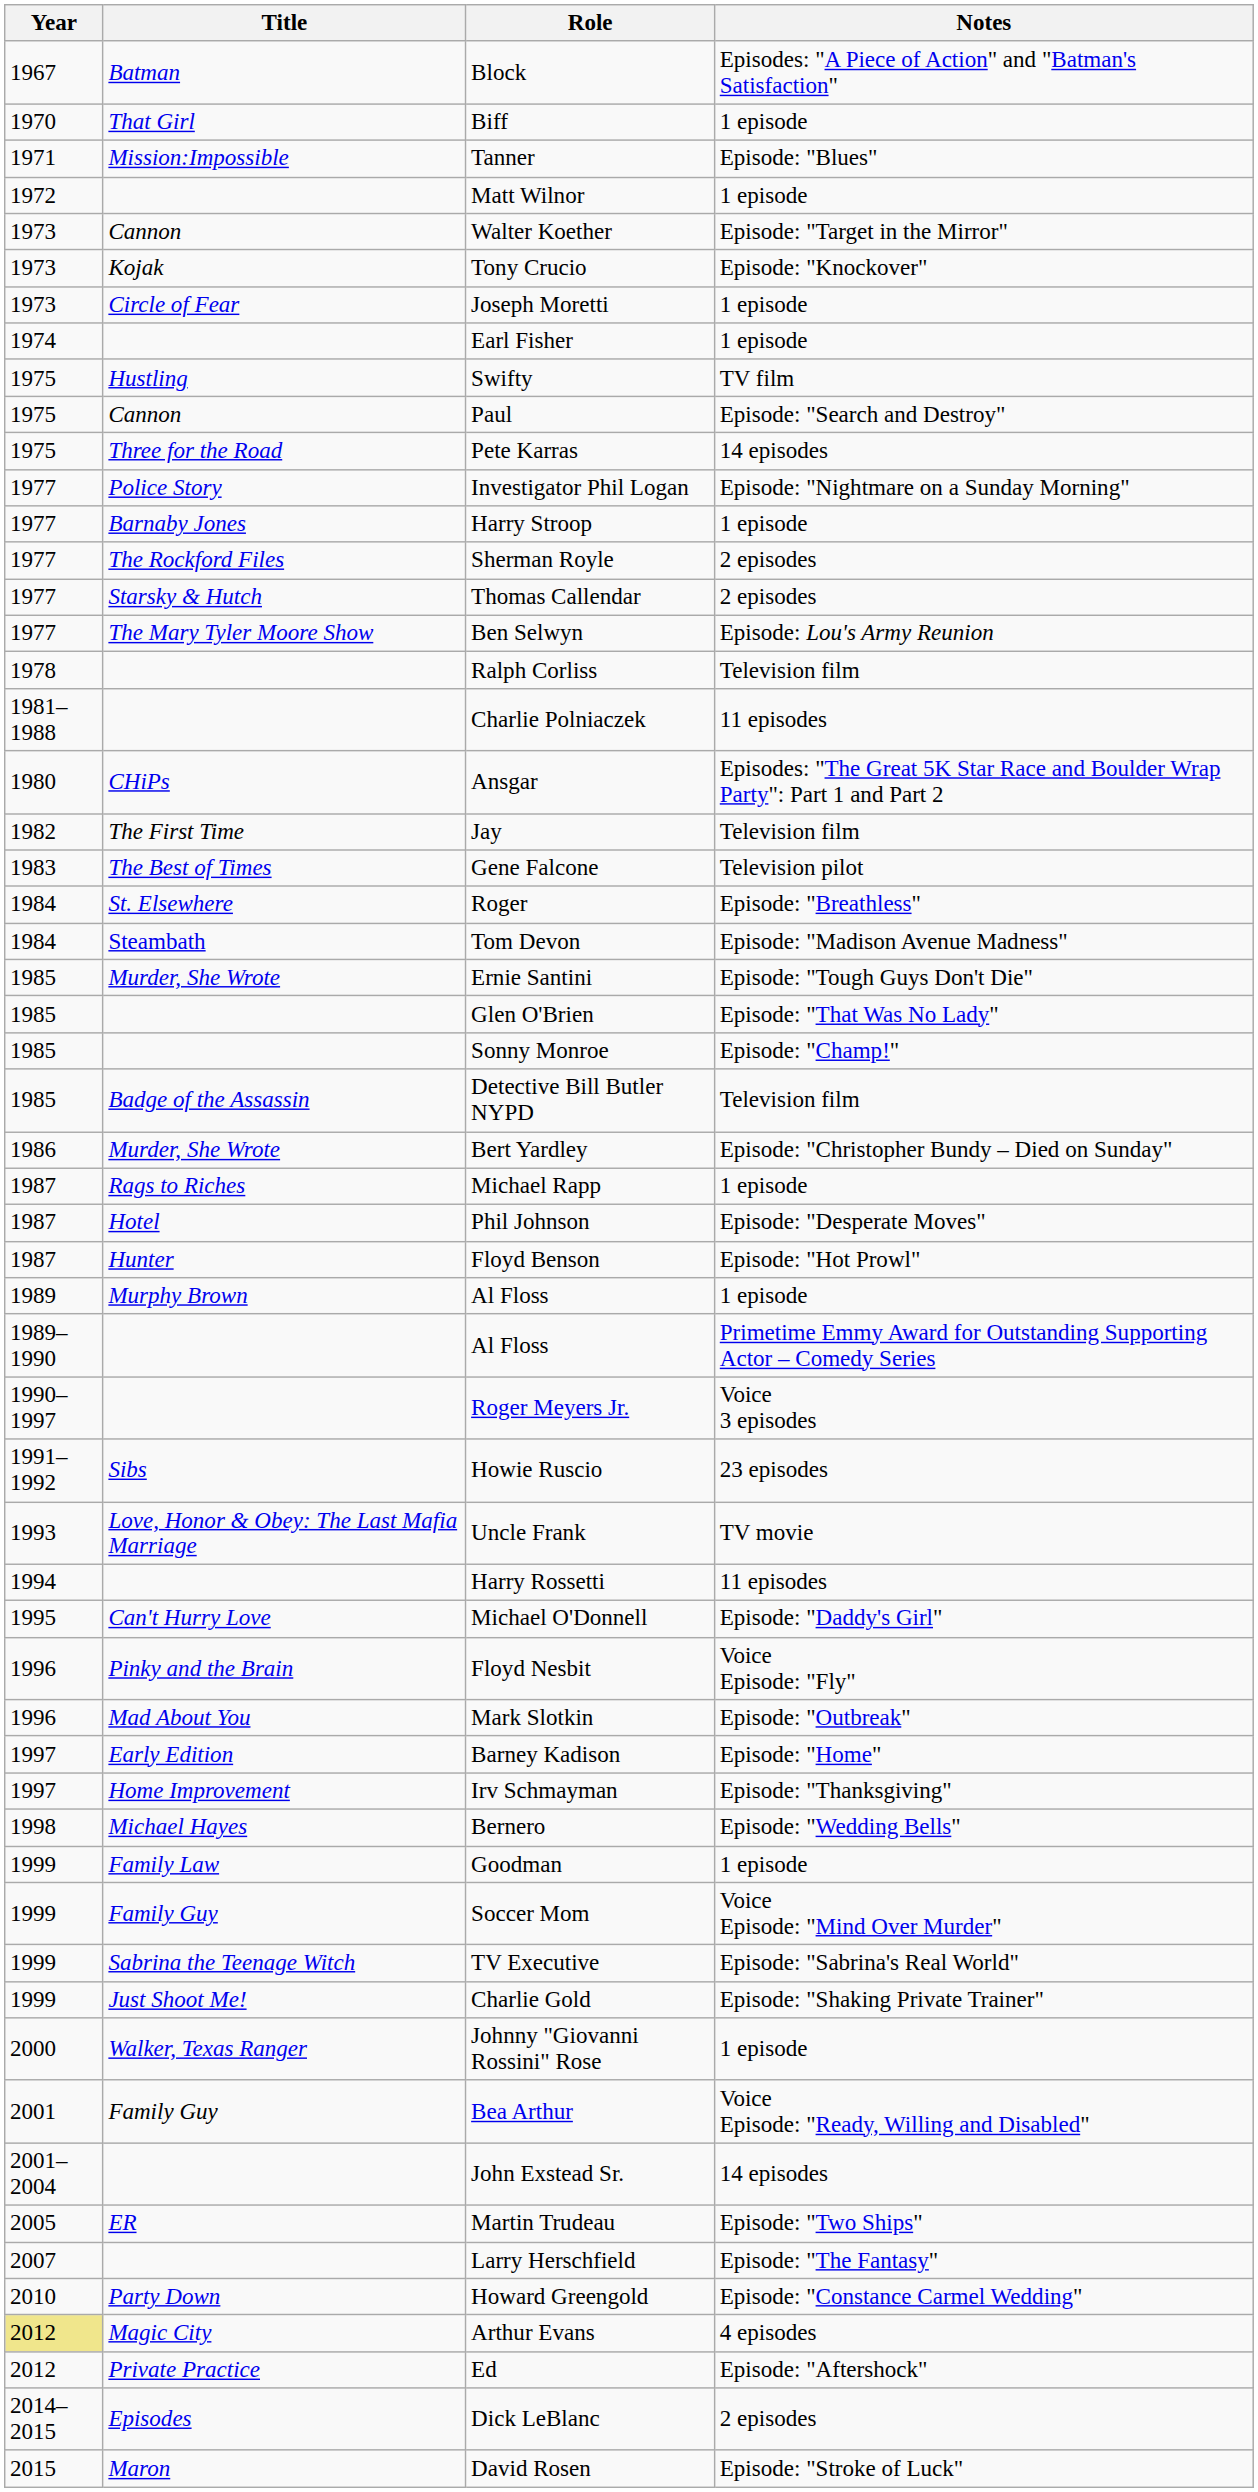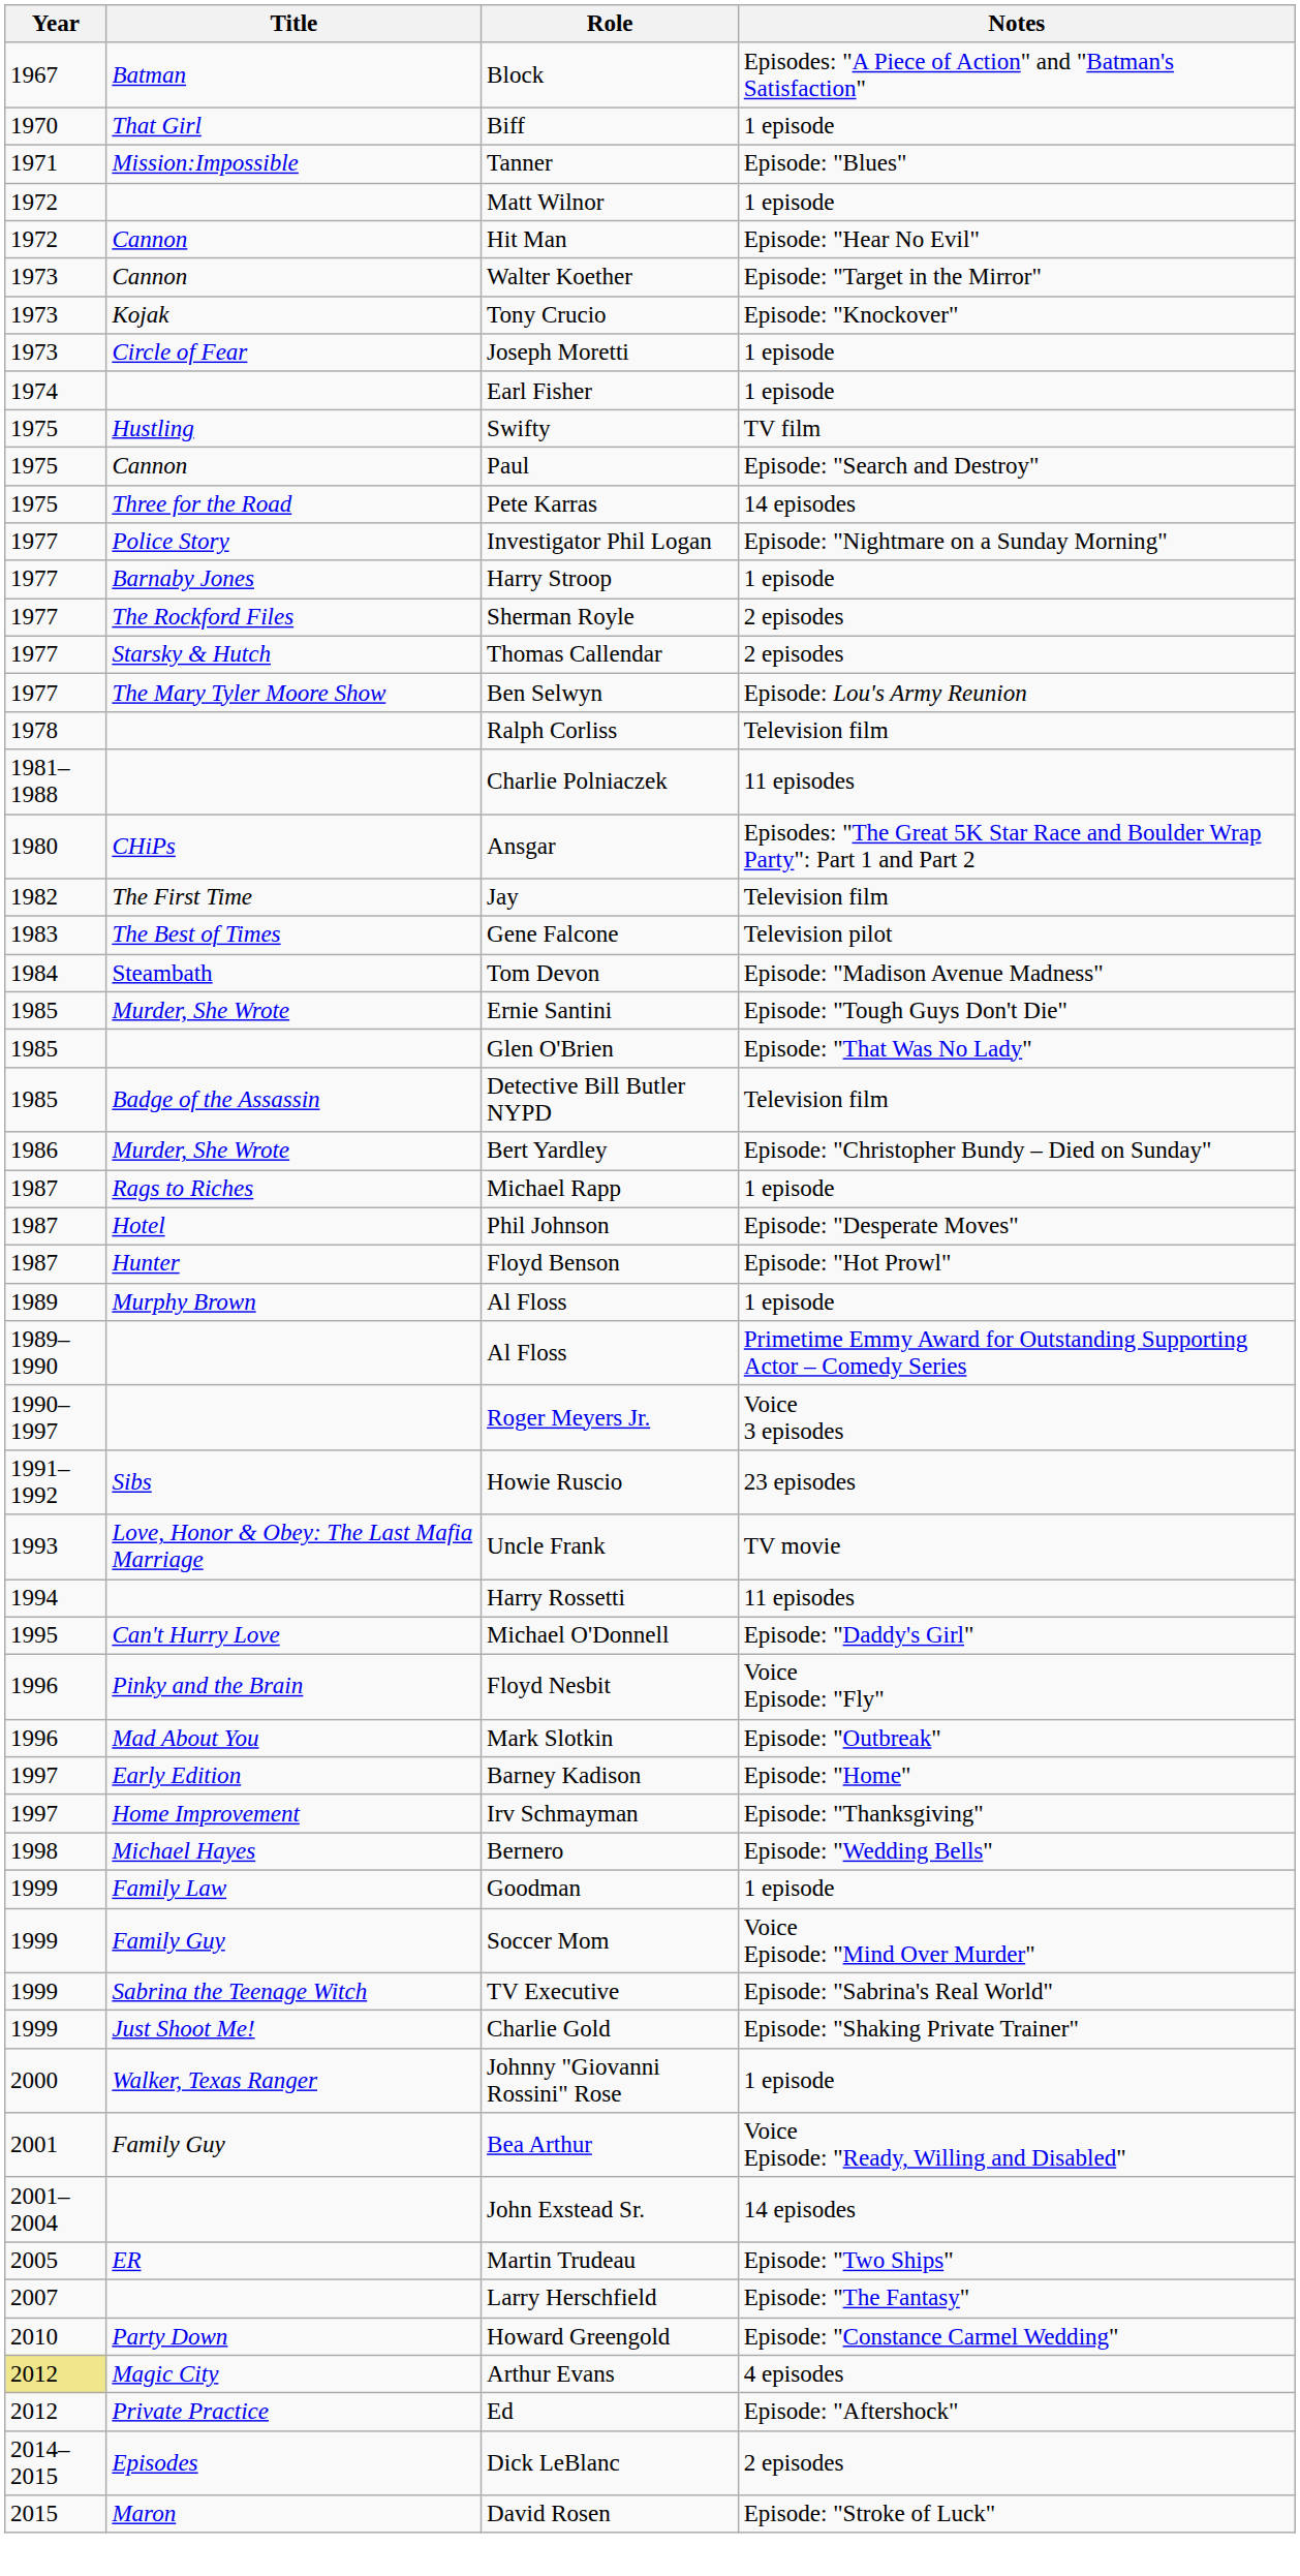 <table class="wikitable sortable">
 <tr>
 <th>Year</th>
 <th>Title</th>
 <th>Role</th>
 <th>Notes</th>
 </tr>
 <tr>
 <td>1967</td>
 <td><em><a href='#'>Batman</a></em></td>
 <td>Block</td>
 <td>Episodes: "<a href='#'>A Piece of Action</a>" and "<a href='#'>Batman's Satisfaction</a>"</td>
 </tr>
 <tr>
 <td>1970</td>
 <td><em><a href='#'>That Girl</a></em></td>
 <td>Biff</td>
 <td>1 episode</td>
 </tr>
 <tr>
 <td>1971</td>
 <td><em><a href='#'>Mission:Impossible</a></em></td>
 <td>Tanner</td>
 <td>Episode: "Blues"</td>
 </tr>
 <tr>
 <td>1972</td>
 <td><em></em></td>
 <td>Matt Wilnor</td>
 <td>1 episode</td>
+</tr>
+<tr>
+<td>1972</td>
+<td><em><a href='#'>Cannon</a></em></td>
+<td>Hit Man</td>
+<td>Episode: "Hear No Evil"</td>
 </tr>
 <tr>
 <td>1973</td>
 <td><em>Cannon</em></td>
 <td>Walter Koether</td>
 <td>Episode: "Target in the Mirror"</td>
 </tr>
 <tr>
 <td>1973</td>
 <td><em>Kojak</em></td>
 <td>Tony Crucio</td>
 <td>Episode: "Knockover"</td>
 </tr>
 <tr>
 <td>1973</td>
 <td><em><a href='#'>Circle of Fear</a></em></td>
 <td>Joseph Moretti</td>
 <td>1 episode</td>
 </tr>
 <tr>
 <td>1974</td>
 <td><em></em></td>
 <td>Earl Fisher</td>
 <td>1 episode</td>
 </tr>
 <tr>
 <td>1975</td>
 <td><em><a href='#'>Hustling</a></em></td>
 <td>Swifty</td>
 <td>TV film</td>
 </tr>
 <tr>
 <td>1975</td>
 <td><em>Cannon</em></td>
 <td>Paul</td>
 <td>Episode: "Search and Destroy"</td>
 </tr>
 <tr>
 <td>1975</td>
 <td><em><a href='#'>Three for the Road</a></em></td>
 <td>Pete Karras</td>
 <td>14 episodes</td>
 </tr>
 <tr>
 <td>1977</td>
 <td><em><a href='#'>Police Story</a></em></td>
 <td>Investigator Phil Logan</td>
 <td>Episode: "Nightmare on a Sunday Morning"</td>
 </tr>
 <tr>
 <td>1977</td>
 <td><em><a href='#'>Barnaby Jones</a></em></td>
 <td>Harry Stroop</td>
 <td>1 episode</td>
 </tr>
 <tr>
 <td>1977</td>
 <td><em><a href='#'>The Rockford Files</a></em></td>
 <td>Sherman Royle</td>
 <td>2 episodes</td>
 </tr>
 <tr>
 <td>1977</td>
 <td><em><a href='#'>Starsky & Hutch</a></em></td>
 <td>Thomas Callendar</td>
 <td>2 episodes</td>
 </tr>
 <tr>
 <td>1977</td>
 <td><em><a href='#'>The Mary Tyler Moore Show</a></em></td>
 <td>Ben Selwyn</td>
 <td>Episode: <em>Lou's Army Reunion</em></td>
 </tr>
 <tr>
 <td>1978</td>
 <td><em></em></td>
 <td>Ralph Corliss</td>
 <td>Television film</td>
 </tr>
 <tr>
 <td>1981–1988</td>
 <td><em></em></td>
 <td>Charlie Polniaczek</td>
 <td>11 episodes</td>
 </tr>
 <tr>
 <td>1980</td>
 <td><em><a href='#'>CHiPs</a></em></td>
 <td>Ansgar</td>
 <td>Episodes: "<a href='#'>The Great 5K Star Race and Boulder Wrap Party</a>": Part 1 and Part 2</td>
 </tr>
 <tr>
 <td>1982</td>
 <td><em>The First Time</em></td>
 <td>Jay</td>
 <td>Television film</td>
 </tr>
 <tr>
 <td>1983</td>
 <td><em><a href='#'>The Best of Times</a></em></td>
 <td>Gene Falcone</td>
 <td>Television pilot</td>
 </tr>
 <tr>
 <td>1984</td>
-<td><em><a href='#'>St. Elsewhere</a></em></td>
-<td>Roger</td>
-<td>Episode: "<a href='#'>Breathless</a>"</td>
-</tr>
-<tr>
-<td>1984</td>
 <td><a href='#'>Steambath</a></td>
 <td>Tom Devon</td>
 <td>Episode: "Madison Avenue Madness"</td>
 </tr>
 <tr>
 <td>1985</td>
 <td><em><a href='#'>Murder, She Wrote</a></em></td>
 <td>Ernie Santini</td>
 <td>Episode: "Tough Guys Don't Die"</td>
 </tr>
 <tr>
 <td>1985</td>
 <td><em></em></td>
 <td>Glen O'Brien</td>
 <td>Episode: "<a href='#'>That Was No Lady</a>"</td>
-</tr>
-<tr>
-<td>1985</td>
-<td><em></em></td>
-<td>Sonny Monroe</td>
-<td>Episode: "<a href='#'>Champ!</a>"</td>
 </tr>
 <tr>
 <td>1985</td>
 <td><em><a href='#'>Badge of the Assassin</a></em></td>
 <td>Detective Bill Butler NYPD</td>
 <td>Television film</td>
 </tr>
 <tr>
 <td>1986</td>
 <td><em><a href='#'>Murder, She Wrote</a></em></td>
 <td>Bert Yardley</td>
 <td>Episode: "Christopher Bundy – Died on Sunday"</td>
 </tr>
 <tr>
 <td>1987</td>
 <td><em><a href='#'>Rags to Riches</a></em></td>
 <td>Michael Rapp</td>
 <td>1 episode</td>
 </tr>
 <tr>
 <td>1987</td>
 <td><em><a href='#'>Hotel</a></em></td>
 <td>Phil Johnson</td>
 <td>Episode: "Desperate Moves"</td>
 </tr>
 <tr>
 <td>1987</td>
 <td><em><a href='#'>Hunter</a></em></td>
 <td>Floyd Benson</td>
 <td>Episode: "Hot Prowl"</td>
 </tr>
 <tr>
 <td>1989</td>
 <td><em><a href='#'>Murphy Brown</a></em></td>
 <td>Al Floss</td>
 <td>1 episode</td>
 </tr>
 <tr>
 <td>1989–1990</td>
 <td><em></em></td>
 <td>Al Floss</td>
 <td><a href='#'>Primetime Emmy Award for Outstanding Supporting Actor – Comedy Series</a></td>
 </tr>
 <tr>
 <td>1990–1997</td>
 <td><em></em></td>
 <td><a href='#'>Roger Meyers Jr.</a></td>
 <td>Voice<br>3 episodes</td>
 </tr>
 <tr>
 <td>1991–1992</td>
 <td><em><a href='#'>Sibs</a></em></td>
 <td>Howie Ruscio</td>
 <td>23 episodes</td>
 </tr>
 <tr>
 <td>1993</td>
 <td><em><a href='#'>Love, Honor & Obey: The Last Mafia Marriage</a></em></td>
 <td>Uncle Frank</td>
 <td>TV movie</td>
 </tr>
 <tr>
 <td>1994</td>
 <td><em></em></td>
 <td>Harry Rossetti</td>
 <td>11 episodes</td>
 </tr>
 <tr>
 <td>1995</td>
 <td><em><a href='#'>Can't Hurry Love</a></em></td>
 <td>Michael O'Donnell</td>
 <td>Episode: "<a href='#'>Daddy's Girl</a>"</td>
 </tr>
 <tr>
 <td>1996</td>
 <td><em><a href='#'>Pinky and the Brain</a></em></td>
 <td>Floyd Nesbit</td>
 <td>Voice<br>Episode: "Fly"</td>
 </tr>
 <tr>
 <td>1996</td>
 <td><em><a href='#'>Mad About You</a></em></td>
 <td>Mark Slotkin</td>
 <td>Episode: "<a href='#'>Outbreak</a>"</td>
 </tr>
 <tr>
 <td>1997</td>
 <td><em><a href='#'>Early Edition</a></em></td>
 <td>Barney Kadison</td>
 <td>Episode: "<a href='#'>Home</a>"</td>
 </tr>
 <tr>
 <td>1997</td>
 <td><em><a href='#'>Home Improvement</a></em></td>
 <td>Irv Schmayman</td>
 <td>Episode: "Thanksgiving"</td>
 </tr>
 <tr>
 <td>1998</td>
 <td><em><a href='#'>Michael Hayes</a></em></td>
 <td>Bernero</td>
 <td>Episode: "<a href='#'>Wedding Bells</a>"</td>
 </tr>
 <tr>
 <td>1999</td>
 <td><em><a href='#'>Family Law</a></em></td>
 <td>Goodman</td>
 <td>1 episode</td>
 </tr>
 <tr>
 <td>1999</td>
 <td><em><a href='#'>Family Guy</a></em></td>
 <td>Soccer Mom</td>
 <td>Voice<br>Episode: "<a href='#'>Mind Over Murder</a>"</td>
 </tr>
 <tr>
 <td>1999</td>
 <td><em><a href='#'>Sabrina the Teenage Witch</a></em></td>
 <td>TV Executive</td>
 <td>Episode: "Sabrina's Real World"</td>
 </tr>
 <tr>
 <td>1999</td>
 <td><em><a href='#'>Just Shoot Me!</a></em></td>
 <td>Charlie Gold</td>
 <td>Episode: "Shaking Private Trainer"</td>
 </tr>
 <tr>
 <td>2000</td>
 <td><em><a href='#'>Walker, Texas Ranger</a></em></td>
 <td>Johnny "Giovanni Rossini" Rose</td>
 <td>1 episode</td>
 </tr>
 <tr>
 <td>2001</td>
 <td><em>Family Guy</em></td>
 <td><a href='#'>Bea Arthur</a></td>
 <td>Voice<br>Episode: "<a href='#'>Ready, Willing and Disabled</a>"</td>
 </tr>
 <tr>
 <td>2001–2004</td>
 <td><em></em></td>
 <td>John Exstead Sr.</td>
 <td>14 episodes</td>
 </tr>
 <tr>
 <td>2005</td>
 <td><em><a href='#'>ER</a></em></td>
 <td>Martin Trudeau</td>
 <td>Episode: "<a href='#'>Two Ships</a>"</td>
 </tr>
 <tr>
 <td>2007</td>
 <td><em></em></td>
 <td>Larry Herschfield</td>
 <td>Episode: "<a href='#'>The Fantasy</a>"</td>
 </tr>
 <tr>
 <td>2010</td>
 <td><em><a href='#'>Party Down</a></em></td>
 <td>Howard Greengold</td>
 <td>Episode: "<a href='#'>Constance Carmel Wedding</a>"</td>
 </tr>
 <tr>
 <td style="background: khaki;">2012</td>
 <td><em><a href='#'>Magic City</a></em></td>
 <td>Arthur Evans</td>
 <td>4 episodes</td>
 </tr>
 <tr>
 <td>2012</td>
 <td><em><a href='#'>Private Practice</a></em></td>
 <td>Ed</td>
 <td>Episode: "Aftershock"</td>
 </tr>
 <tr>
 <td>2014–2015</td>
 <td><em><a href='#'>Episodes</a></em></td>
 <td>Dick LeBlanc</td>
 <td>2 episodes</td>
 </tr>
 <tr>
 <td>2015</td>
 <td><em><a href='#'>Maron</a></em></td>
 <td>David Rosen</td>
 <td>Episode: "Stroke of Luck"</td>
 </tr>
 </table>
